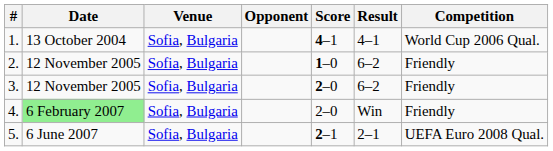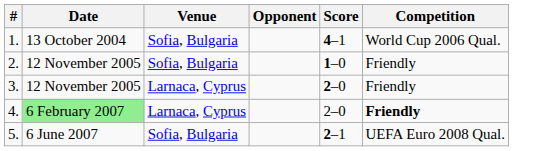 <table class="wikitable">
 <tr>
 <th>#</th>
 <th>Date</th>
 <th>Venue</th>
 <th>Opponent</th>
 <th>Score</th>
-<th>Result</th>
 <th>Competition</th>
 </tr>
 <tr>
 <td>1.</td>
 <td>13 October 2004</td>
 <td><a href='#'>Sofia</a>, <a href='#'>Bulgaria</a></td>
 <td></td>
 <td><strong>4</strong>–1</td>
-<td>4–1</td>
 <td>World Cup 2006 Qual.</td>
 </tr>
 <tr>
 <td>2.</td>
 <td>12 November 2005</td>
 <td><a href='#'>Sofia</a>, <a href='#'>Bulgaria</a></td>
 <td></td>
 <td><strong>1</strong>–0</td>
-<td>6–2</td>
 <td>Friendly</td>
 </tr>
 <tr>
 <td>3.</td>
 <td>12 November 2005</td>
-<td><a href='#'>Sofia</a>, <a href='#'>Bulgaria</a></td>
+<td><a href='#'>Larnaca</a>, <a href='#'>Cyprus</a></td>
 <td></td>
 <td><strong>2</strong>–0</td>
-<td>6–2</td>
 <td>Friendly</td>
 </tr>
 <tr>
 <td>4.</td>
 <td style="background: lightgreen;">6 February 2007</td>
-<td><a href='#'>Sofia</a>, <a href='#'>Bulgaria</a></td>
+<td><a href='#'>Larnaca</a>, <a href='#'>Cyprus</a></td>
 <td></td>
 <td>2–0</td>
-<td>Win</td>
-<td>Friendly</td>
+<td><strong>Friendly</strong></td>
 </tr>
 <tr>
 <td>5.</td>
 <td>6 June 2007</td>
 <td><a href='#'>Sofia</a>, <a href='#'>Bulgaria</a></td>
 <td></td>
 <td><strong>2</strong>–1</td>
-<td>2–1</td>
 <td>UEFA Euro 2008 Qual.</td>
 </tr>
 </table>
